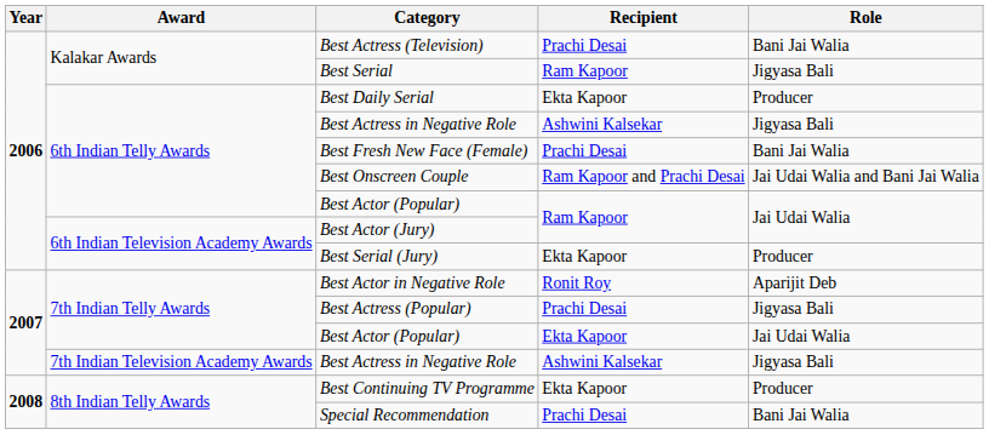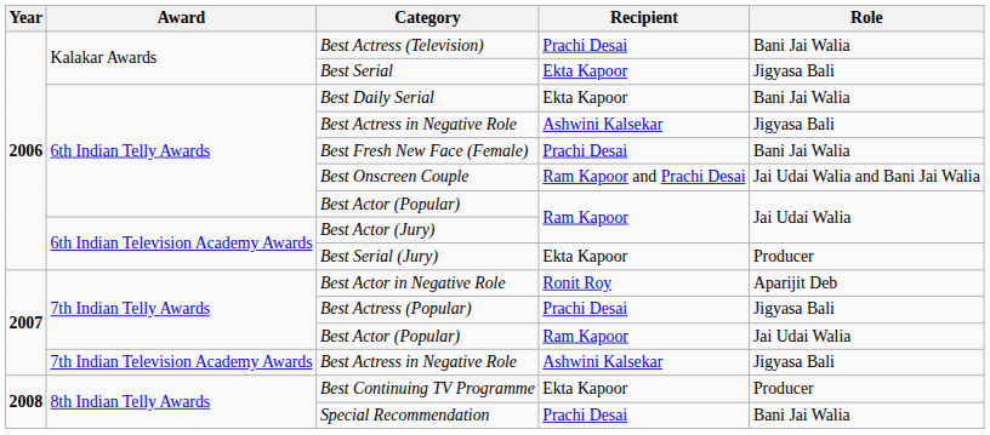 <table class="wikitable">
 <tr>
 <th>Year</th>
 <th>Award</th>
 <th>Category</th>
 <th>Recipient</th>
 <th>Role</th>
 </tr>
 <tr>
 <td rowspan="9"><strong>2006</strong></td>
 <td rowspan="2">Kalakar Awards</td>
 <td><em>Best Actress (Television)</em></td>
 <td><a href='#'>Prachi Desai</a></td>
 <td>Bani Jai Walia</td>
 </tr>
 <tr>
 <td><em>Best Serial</em></td>
-<td><a href='#'>Ram Kapoor</a></td>
+<td><a href='#'>Ekta Kapoor</a></td>
 <td>Jigyasa Bali</td>
 </tr>
 <tr>
 <td rowspan="5"><a href='#'>6th Indian Telly Awards</a></td>
 <td><em>Best Daily Serial</em></td>
 <td>Ekta Kapoor</td>
-<td>Producer</td>
+<td>Bani Jai Walia</td>
 </tr>
 <tr>
 <td><em>Best Actress in Negative Role</em></td>
 <td><a href='#'>Ashwini Kalsekar</a></td>
 <td>Jigyasa Bali</td>
 </tr>
 <tr>
 <td><em>Best Fresh New Face (Female)</em></td>
 <td><a href='#'>Prachi Desai</a></td>
 <td>Bani Jai Walia</td>
 </tr>
 <tr>
 <td><em>Best Onscreen Couple</em></td>
 <td><a href='#'>Ram Kapoor</a> and <a href='#'>Prachi Desai</a></td>
 <td>Jai Udai Walia and Bani Jai Walia</td>
 </tr>
 <tr>
 <td><em>Best Actor (Popular)</em></td>
 <td rowspan="2"><a href='#'>Ram Kapoor</a></td>
 <td rowspan="2">Jai Udai Walia</td>
 </tr>
 <tr>
 <td rowspan="2"><a href='#'>6th Indian Television Academy Awards</a></td>
 <td><em>Best Actor (Jury)</em></td>
 </tr>
 <tr>
 <td><em>Best Serial (Jury)</em></td>
 <td>Ekta Kapoor</td>
 <td>Producer</td>
 </tr>
 <tr>
 <td rowspan="4"><strong>2007</strong></td>
 <td rowspan="3"><a href='#'>7th Indian Telly Awards</a></td>
 <td><em>Best Actor in Negative Role</em></td>
 <td><a href='#'>Ronit Roy</a></td>
 <td>Aparijit Deb</td>
 </tr>
 <tr>
 <td><em>Best Actress (Popular)</em></td>
 <td><a href='#'>Prachi Desai</a></td>
 <td>Jigyasa Bali</td>
 </tr>
 <tr>
 <td><em>Best Actor (Popular)</em></td>
-<td><a href='#'>Ekta Kapoor</a></td>
+<td><a href='#'>Ram Kapoor</a></td>
 <td>Jai Udai Walia</td>
 </tr>
 <tr>
 <td><a href='#'>7th Indian Television Academy Awards</a></td>
 <td><em>Best Actress in Negative Role</em></td>
 <td><a href='#'>Ashwini Kalsekar</a></td>
 <td>Jigyasa Bali</td>
 </tr>
 <tr>
 <td rowspan="2"><strong>2008</strong></td>
 <td rowspan="2"><a href='#'>8th Indian Telly Awards</a></td>
 <td><em>Best Continuing TV Programme</em></td>
 <td>Ekta Kapoor</td>
 <td>Producer</td>
 </tr>
 <tr>
 <td><em>Special Recommendation</em></td>
 <td><a href='#'>Prachi Desai</a></td>
 <td>Bani Jai Walia</td>
 </tr>
 </table>
